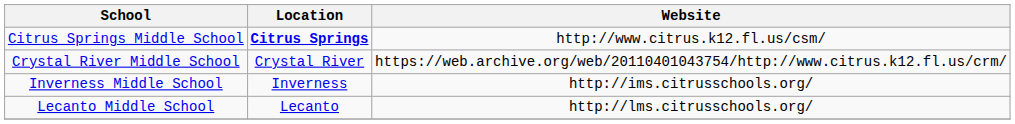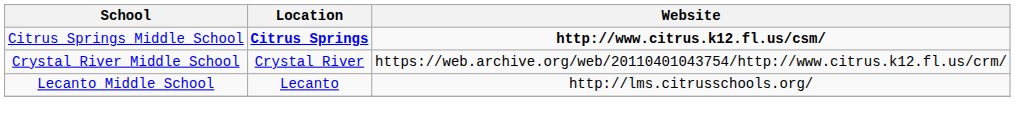 <table class="wikitable" style="text-align:center">
 <tr>
 <th>School</th>
 <th>Location</th>
 <th>Website</th>
 </tr>
 <tr>
 <td><a href='#'>Citrus Springs Middle School</a></td>
 <td><strong><a href='#'>Citrus Springs</a></strong></td>
-<td>http://www.citrus.k12.fl.us/csm/</td>
+<td><strong>http://www.citrus.k12.fl.us/csm/</strong></td>
 </tr>
 <tr>
 <td><a href='#'>Crystal River Middle School</a></td>
 <td><a href='#'>Crystal River</a></td>
 <td>https://web.archive.org/web/20110401043754/http://www.citrus.k12.fl.us/crm/</td>
-</tr>
-<tr>
-<td><a href='#'>Inverness Middle School</a></td>
-<td><a href='#'>Inverness</a></td>
-<td>http://ims.citrusschools.org/</td>
 </tr>
 <tr>
 <td><a href='#'>Lecanto Middle School</a></td>
 <td><a href='#'>Lecanto</a></td>
 <td>http://lms.citrusschools.org/</td>
 </tr>
 <tr>
 </tr>
 </table>
